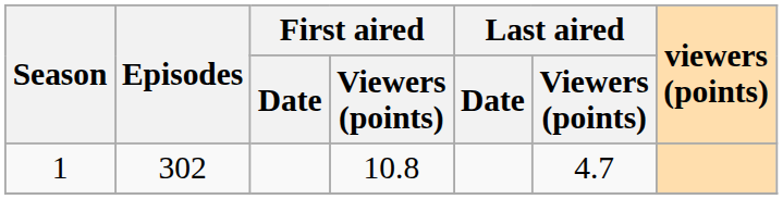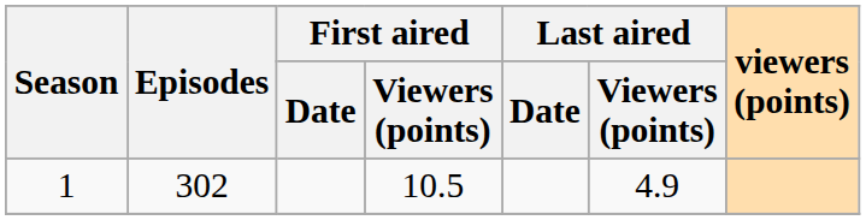 <table class="wikitable" style="text-align: center">
 <tr>
 <th scope="col" rowspan="2">Season</th>
 <th scope="col" rowspan="2" colspan="1">Episodes</th>
 <th scope="col" colspan="2">First aired</th>
 <th scope="col" colspan="2">Last aired</th>
 <th style="background:#ffdead;" rowspan="2"> viewers <br> (points)</th>
 </tr>
 <tr>
 <th scope="col">Date</th>
 <th scope="col">Viewers<br>(points)</th>
 <th scope="col">Date</th>
 <th scope="col">Viewers<br>(points)</th>
 </tr>
 <tr>
 <td>1</td>
 <td>302</td>
 <td></td>
-<td>10.8</td>
+<td>10.5</td>
 <td></td>
-<td>4.7</td>
+<td>4.9</td>
 <td style="background:#ffdead;"></td>
 </tr>
 <tr>
 </tr>
 </table>
